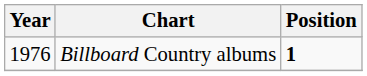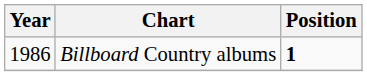 <table class="wikitable">
 <tr>
 <th>Year</th>
 <th>Chart</th>
 <th>Position</th>
 </tr>
 <tr>
-<td>1976</td>
+<td>1986</td>
 <td><em>Billboard</em> Country albums</td>
 <td><strong>1</strong></td>
 </tr>
 <tr>
 </tr>
 </table>
